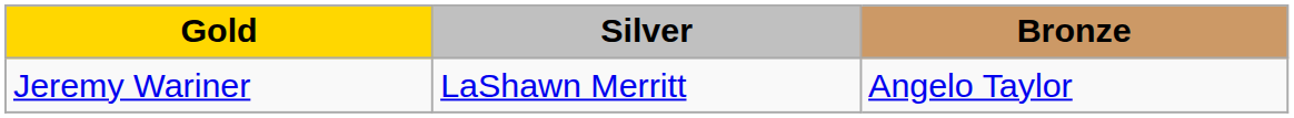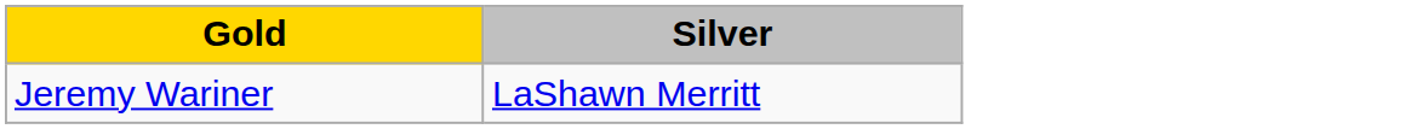 <table class="wikitable" style="text-align:left">
 <tr align="center">
 <td width=200 bgcolor=gold><strong>Gold</strong></td>
 <td width=200 bgcolor=silver><strong>Silver</strong></td>
-<td width=200 bgcolor=CC9966><strong>Bronze</strong></td>
 </tr>
 <tr>
 <td><a href='#'>Jeremy Wariner</a><br><em></em></td>
 <td><a href='#'>LaShawn Merritt</a><br><em></em></td>
-<td><a href='#'>Angelo Taylor</a><br><em></em></td>
 </tr>
 </table>
